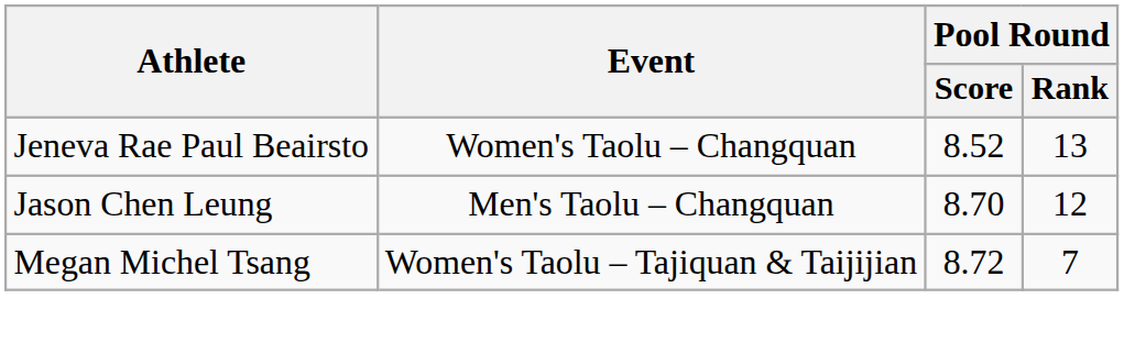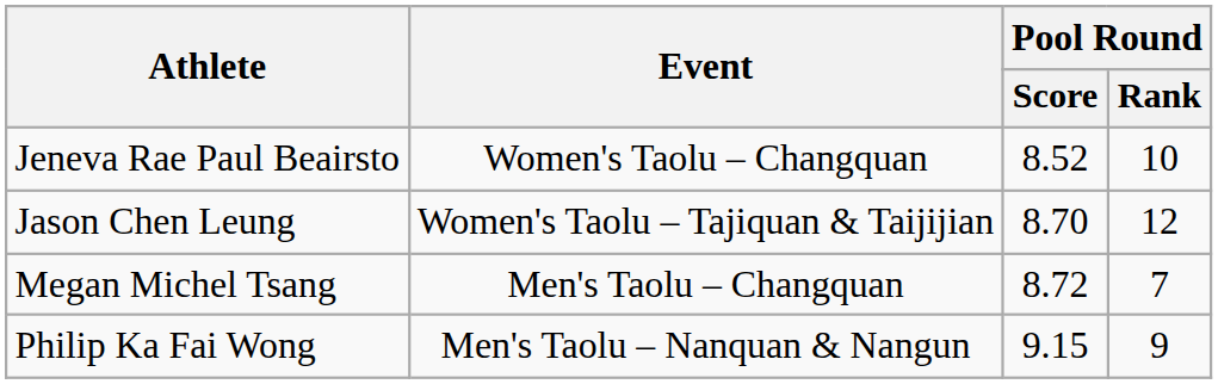 <table class="wikitable" style="font-size:90%">
 <tr>
 <th rowspan=2>Athlete</th>
 <th rowspan=2>Event</th>
 <th colspan=2>Pool Round</th>
 </tr>
 <tr style="font-size: 95%">
 <th>Score</th>
 <th>Rank</th>
 </tr>
 <tr align=center>
 <td align=left>Jeneva Rae Paul Beairsto</td>
 <td>Women's Taolu – Changquan</td>
 <td>8.52</td>
-<td>13</td>
+<td>10</td>
 </tr>
 <tr align=center>
 <td align=left>Jason Chen Leung</td>
-<td>Men's Taolu – Changquan</td>
+<td>Women's Taolu – Tajiquan & Taijijian</td>
 <td>8.70</td>
 <td>12</td>
 </tr>
 <tr align=center>
 <td align=left>Megan Michel Tsang</td>
-<td>Women's Taolu – Tajiquan & Taijijian</td>
+<td>Men's Taolu – Changquan</td>
 <td>8.72</td>
 <td>7</td>
 </tr>
+<tr align=center>
+<td align=left>Philip Ka Fai Wong</td>
+<td>Men's Taolu – Nanquan & Nangun</td>
+<td>9.15</td>
+<td>9</td>
+</tr>
 </table>
